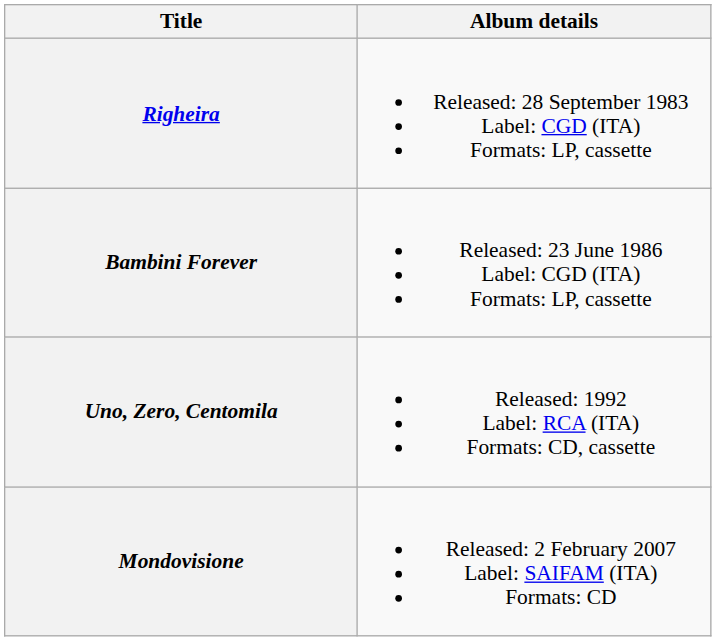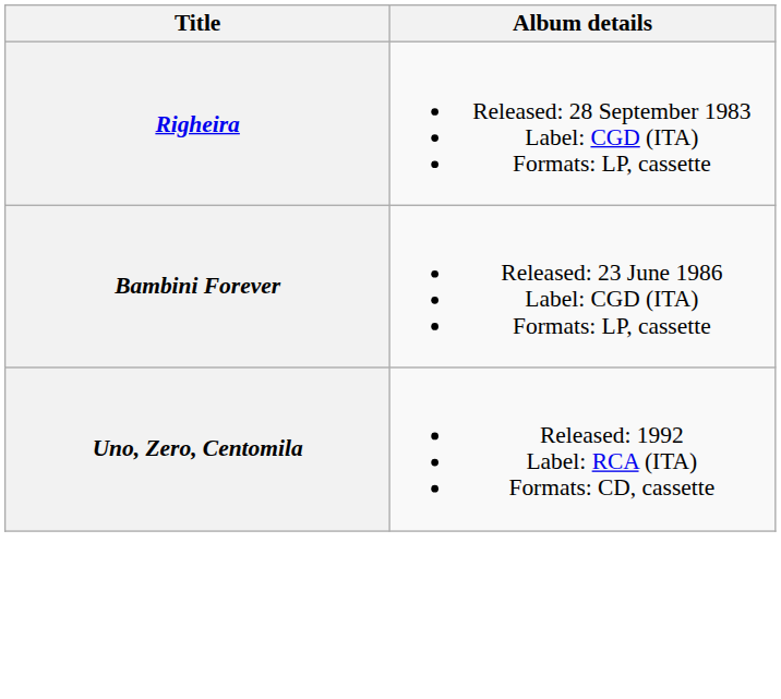 <table class="wikitable plainrowheaders" style="text-align:center;">
 <tr>
 <th scope="col" style="width:16em;">Title</th>
 <th scope="col" style="width:16em;">Album details</th>
 </tr>
 <tr>
 <th scope="row"><em><a href='#'>Righeira</a></em></th>
 <td><br><ul><li>Released: 28 September 1983</li><li>Label: <a href='#'>CGD</a> <span>(ITA)</span></li><li>Formats: LP, cassette</li></ul></td>
 </tr>
 <tr>
 <th scope="row"><em>Bambini Forever</em></th>
 <td><br><ul><li>Released: 23 June 1986</li><li>Label: CGD <span>(ITA)</span></li><li>Formats: LP, cassette</li></ul></td>
 </tr>
 <tr>
 <th scope="row"><em>Uno, Zero, Centomila</em></th>
 <td><br><ul><li>Released: 1992</li><li>Label: <a href='#'>RCA</a> <span>(ITA)</span></li><li>Formats: CD, cassette</li></ul></td>
 </tr>
-<tr>
-<th scope="row"><em>Mondovisione</em></th>
-<td><br><ul><li>Released: 2 February 2007</li><li>Label: <a href='#'>SAIFAM</a> <span>(ITA)</span></li><li>Formats: CD</li></ul></td>
-</tr>
 </table>
